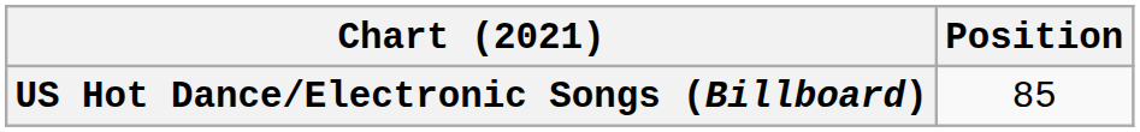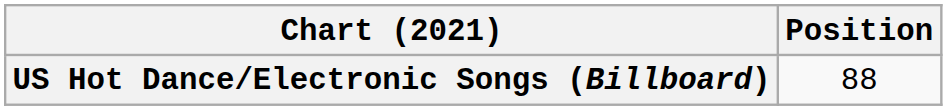 <table class="wikitable plainrowheaders">
 <tr>
 <th scope="col">Chart (2021)</th>
 <th scope="col">Position</th>
 </tr>
 <tr>
 <th scope="row">US Hot Dance/Electronic Songs (<em>Billboard</em>)</th>
-<td align="center">85</td>
+<td align="center">88</td>
 </tr>
 </table>
